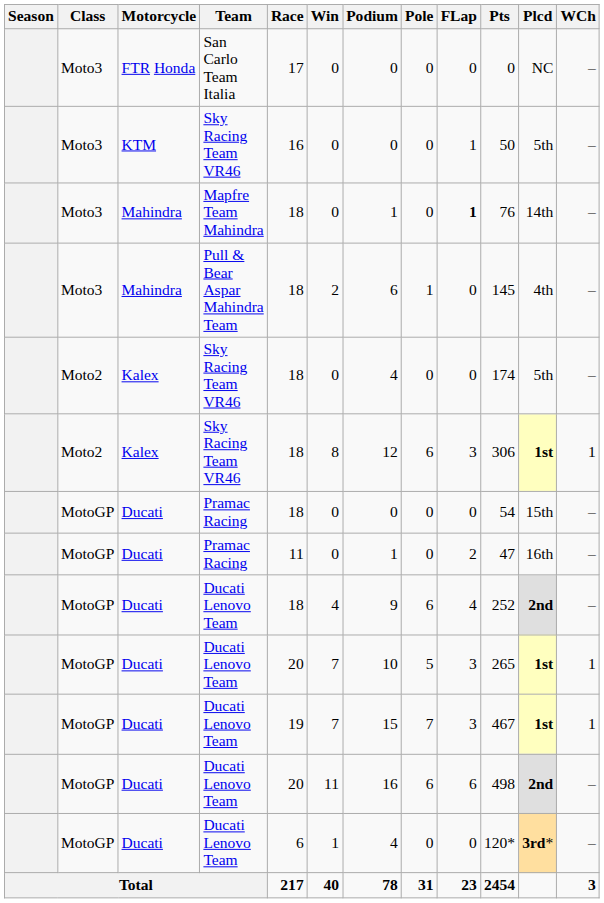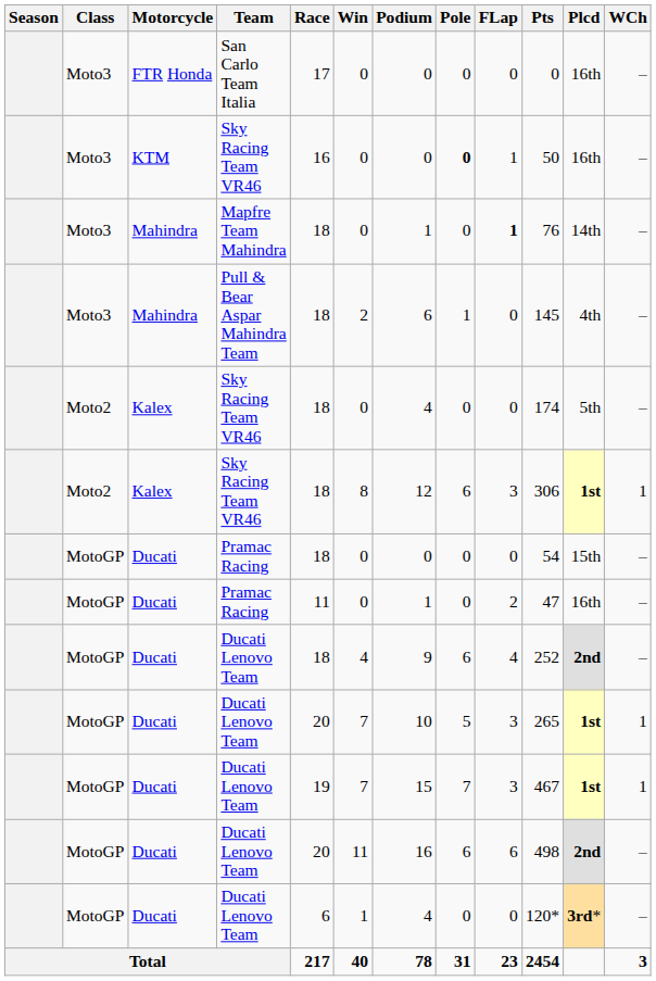 <table class="wikitable" style="text-align:right;">
 <tr>
 <th>Season</th>
 <th>Class</th>
 <th>Motorcycle</th>
 <th>Team</th>
 <th>Race</th>
 <th>Win</th>
 <th>Podium</th>
 <th>Pole</th>
 <th>FLap</th>
 <th>Pts</th>
 <th>Plcd</th>
 <th>WCh</th>
 </tr>
 <tr>
 <th></th>
 <td style="text-align:left;">Moto3</td>
 <td style="text-align:left;"><a href='#'>FTR</a> <a href='#'>Honda</a></td>
 <td style="text-align:left;">San Carlo Team Italia</td>
 <td>17</td>
 <td>0</td>
 <td>0</td>
 <td>0</td>
 <td>0</td>
 <td>0</td>
-<td>NC</td>
+<td>16th</td>
 <td>–</td>
 </tr>
 <tr>
 <th></th>
 <td style="text-align:left;">Moto3</td>
 <td style="text-align:left;"><a href='#'>KTM</a></td>
 <td style="text-align:left;"><a href='#'>Sky Racing Team VR46</a></td>
 <td>16</td>
 <td>0</td>
 <td>0</td>
-<td>0</td>
+<td><strong>0</strong></td>
 <td>1</td>
 <td>50</td>
-<td>5th</td>
+<td>16th</td>
 <td>–</td>
 </tr>
 <tr>
 <th></th>
 <td style="text-align:left;">Moto3</td>
 <td style="text-align:left;"><a href='#'>Mahindra</a></td>
 <td style="text-align:left;"><a href='#'>Mapfre Team Mahindra</a></td>
 <td>18</td>
 <td>0</td>
 <td>1</td>
 <td>0</td>
 <td><strong>1</strong></td>
 <td>76</td>
 <td>14th</td>
 <td>–</td>
 </tr>
 <tr>
 <th></th>
 <td style="text-align:left;">Moto3</td>
 <td style="text-align:left;"><a href='#'>Mahindra</a></td>
 <td style="text-align:left;"><a href='#'>Pull & Bear Aspar Mahindra Team</a></td>
 <td>18</td>
 <td>2</td>
 <td>6</td>
 <td>1</td>
 <td>0</td>
 <td>145</td>
 <td>4th</td>
 <td>–</td>
 </tr>
 <tr>
 <th></th>
 <td style="text-align:left;">Moto2</td>
 <td style="text-align:left;"><a href='#'>Kalex</a></td>
 <td style="text-align:left;"><a href='#'>Sky Racing Team VR46</a></td>
 <td>18</td>
 <td>0</td>
 <td>4</td>
 <td>0</td>
 <td>0</td>
 <td>174</td>
 <td>5th</td>
 <td>–</td>
 </tr>
 <tr>
 <th></th>
 <td style="text-align:left;">Moto2</td>
 <td style="text-align:left;"><a href='#'>Kalex</a></td>
 <td style="text-align:left;"><a href='#'>Sky Racing Team VR46</a></td>
 <td>18</td>
 <td>8</td>
 <td>12</td>
 <td>6</td>
 <td>3</td>
 <td>306</td>
 <td style="background:#FFFFBF;"><strong>1st</strong></td>
 <td>1</td>
 </tr>
 <tr>
 <th></th>
 <td style="text-align:left;">MotoGP</td>
 <td style="text-align:left;"><a href='#'>Ducati</a></td>
 <td style="text-align:left;"><a href='#'>Pramac Racing</a></td>
 <td>18</td>
 <td>0</td>
 <td>0</td>
 <td>0</td>
 <td>0</td>
 <td>54</td>
 <td>15th</td>
 <td>–</td>
 </tr>
 <tr>
 <th></th>
 <td style="text-align:left;">MotoGP</td>
 <td style="text-align:left;"><a href='#'>Ducati</a></td>
 <td style="text-align:left;"><a href='#'>Pramac Racing</a></td>
 <td>11</td>
 <td>0</td>
 <td>1</td>
 <td>0</td>
 <td>2</td>
 <td>47</td>
 <td>16th</td>
 <td>–</td>
 </tr>
 <tr>
 <th></th>
 <td style="text-align:left;">MotoGP</td>
 <td style="text-align:left;"><a href='#'>Ducati</a></td>
 <td style="text-align:left;"><a href='#'>Ducati Lenovo Team</a></td>
 <td>18</td>
 <td>4</td>
 <td>9</td>
 <td>6</td>
 <td>4</td>
 <td>252</td>
 <td style="background:#DFDFDF;"><strong>2nd</strong></td>
 <td>–</td>
 </tr>
 <tr>
 <th></th>
 <td style="text-align:left;">MotoGP</td>
 <td style="text-align:left;"><a href='#'>Ducati</a></td>
 <td style="text-align:left;"><a href='#'>Ducati Lenovo Team</a></td>
 <td>20</td>
 <td>7</td>
 <td>10</td>
 <td>5</td>
 <td>3</td>
 <td>265</td>
 <td style="background:#FFFFBF;"><strong>1st</strong></td>
 <td>1</td>
 </tr>
 <tr>
 <th></th>
 <td style="text-align:left;">MotoGP</td>
 <td style="text-align:left;"><a href='#'>Ducati</a></td>
 <td style="text-align:left;"><a href='#'>Ducati Lenovo Team</a></td>
 <td>19</td>
 <td>7</td>
 <td>15</td>
 <td>7</td>
 <td>3</td>
 <td>467</td>
 <td style="background:#FFFFBF;"><strong>1st</strong></td>
 <td>1</td>
 </tr>
 <tr>
 <th></th>
 <td style="text-align:left;">MotoGP</td>
 <td style="text-align:left;"><a href='#'>Ducati</a></td>
 <td style="text-align:left;"><a href='#'>Ducati Lenovo Team</a></td>
 <td>20</td>
 <td>11</td>
 <td>16</td>
 <td>6</td>
 <td>6</td>
 <td>498</td>
 <td style="background:#DFDFDF;"><strong>2nd</strong></td>
 <td>–</td>
 </tr>
 <tr>
 <th></th>
 <td style="text-align:left;">MotoGP</td>
 <td style="text-align:left;"><a href='#'>Ducati</a></td>
 <td style="text-align:left;"><a href='#'>Ducati Lenovo Team</a></td>
 <td>6</td>
 <td>1</td>
 <td>4</td>
 <td>0</td>
 <td>0</td>
 <td>120*</td>
 <td style="background:#FFDF9F;"><strong>3rd</strong>*</td>
 <td>–</td>
 </tr>
 <tr>
 <th colspan="4">Total</th>
 <td><strong>217</strong></td>
 <td><strong>40</strong></td>
 <td><strong>78</strong></td>
 <td><strong>31</strong></td>
 <td><strong>23</strong></td>
 <td><strong>2454</strong></td>
 <td></td>
 <td><strong>3</strong></td>
 </tr>
 </table>
